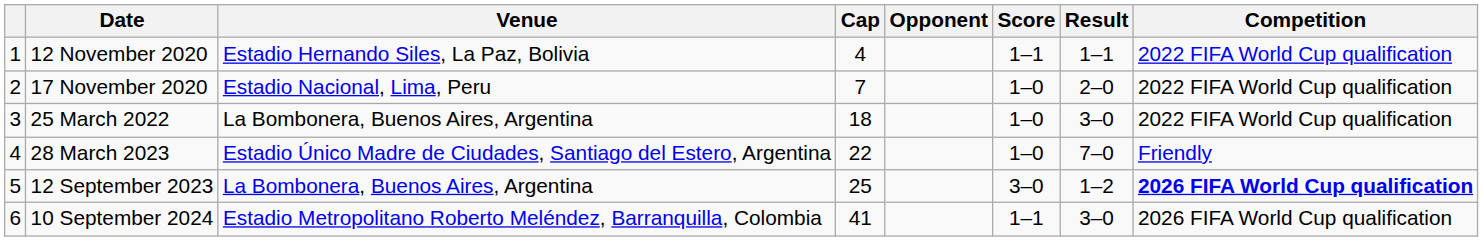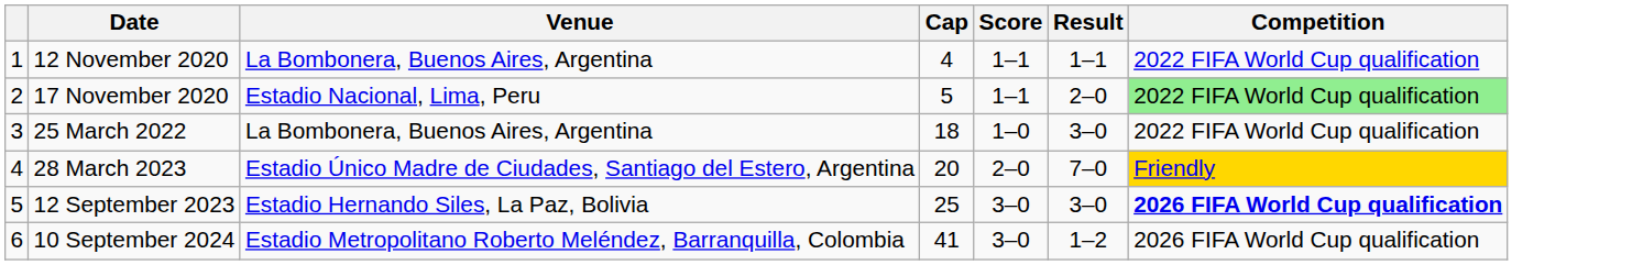 <table class="wikitable sortable">
 <tr>
 <th scope="col"></th>
 <th scope="col">Date</th>
 <th scope="col">Venue</th>
 <th scope="col">Cap</th>
-<th scope="col">Opponent</th>
 <th scope="col">Score</th>
 <th scope="col">Result</th>
 <th scope="col">Competition</th>
 </tr>
 <tr>
 <td align="center">1</td>
 <td>12 November 2020</td>
-<td><a href='#'>Estadio Hernando Siles</a>, La Paz, Bolivia</td>
+<td><a href='#'>La Bombonera</a>, <a href='#'>Buenos Aires</a>, Argentina</td>
 <td align="center">4</td>
-<td></td>
 <td align="center">1–1</td>
 <td align="center">1–1</td>
 <td><a href='#'>2022 FIFA World Cup qualification</a></td>
 </tr>
 <tr>
 <td align="center">2</td>
 <td>17 November 2020</td>
 <td><a href='#'>Estadio Nacional</a>, <a href='#'>Lima</a>, Peru</td>
-<td align="center">7</td>
-<td></td>
-<td align="center">1–0</td>
+<td align="center">5</td>
+<td align="center">1–1</td>
 <td align="center">2–0</td>
-<td>2022 FIFA World Cup qualification</td>
+<td style="background: lightgreen;">2022 FIFA World Cup qualification</td>
 </tr>
 <tr>
 <td align="center">3</td>
 <td>25 March 2022</td>
 <td>La Bombonera, Buenos Aires, Argentina</td>
 <td align="center">18</td>
-<td></td>
 <td align="center">1–0</td>
 <td align="center">3–0</td>
 <td>2022 FIFA World Cup qualification</td>
 </tr>
 <tr>
 <td align="center">4</td>
 <td>28 March 2023</td>
 <td><a href='#'>Estadio Único Madre de Ciudades</a>, <a href='#'>Santiago del Estero</a>, Argentina</td>
-<td align="center">22</td>
-<td></td>
-<td align="center">1–0</td>
+<td align="center">20</td>
+<td align="center">2–0</td>
 <td align="center">7–0</td>
-<td><a href='#'>Friendly</a></td>
+<td style="background: gold;"><a href='#'>Friendly</a></td>
 </tr>
 <tr>
 <td align="center">5</td>
 <td>12 September 2023</td>
-<td><a href='#'>La Bombonera</a>, <a href='#'>Buenos Aires</a>, Argentina</td>
+<td><a href='#'>Estadio Hernando Siles</a>, La Paz, Bolivia</td>
 <td align=center>25</td>
-<td></td>
 <td align=center>3–0</td>
-<td align="center">1–2</td>
+<td align="center">3–0</td>
 <td><strong><a href='#'>2026 FIFA World Cup qualification</a></strong></td>
 </tr>
 <tr>
 <td align="center">6</td>
 <td>10 September 2024</td>
 <td><a href='#'>Estadio Metropolitano Roberto Meléndez</a>, <a href='#'>Barranquilla</a>, Colombia</td>
 <td align=center>41</td>
-<td></td>
-<td align=center>1–1</td>
-<td align="center">3–0</td>
+<td align=center>3–0</td>
+<td align="center">1–2</td>
 <td>2026 FIFA World Cup qualification</td>
 </tr>
 </table>
